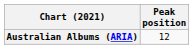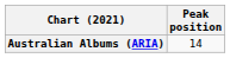 <table class="wikitable plainrowheaders" style="text-align:center">
 <tr>
 <th scope="col">Chart (2021)</th>
 <th scope="col">Peak<br>position</th>
 </tr>
 <tr>
 <th scope="row">Australian Albums (<a href='#'>ARIA</a>)</th>
-<td>12</td>
+<td>14</td>
 </tr>
 </table>
